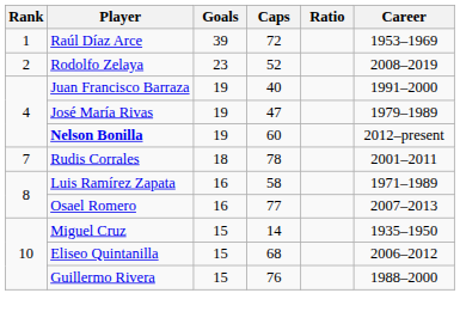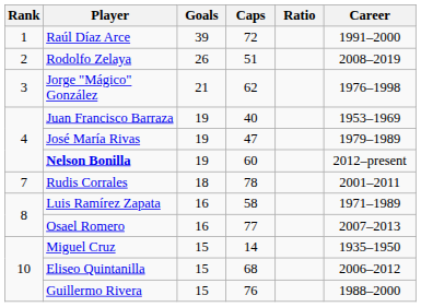 <table class="wikitable sortable" style="text-align:center;">
 <tr>
 <th width=30px>Rank</th>
 <th style="width:150px;">Player</th>
 <th width=50px>Goals</th>
 <th width=50px>Caps</th>
 <th width=50px>Ratio</th>
 <th style="width:100px;">Career</th>
 </tr>
 <tr>
 <td>1</td>
 <td align=left><a href='#'>Raúl Díaz Arce</a></td>
 <td>39</td>
 <td>72</td>
 <td></td>
-<td>1953–1969</td>
+<td>1991–2000</td>
 </tr>
 <tr>
 <td>2</td>
 <td align=left><a href='#'>Rodolfo Zelaya</a></td>
-<td>23</td>
-<td>52</td>
+<td>26</td>
+<td>51</td>
 <td></td>
 <td>2008–2019</td>
+</tr>
+<tr>
+<td>3</td>
+<td align=left><a href='#'>Jorge "Mágico" González</a></td>
+<td>21</td>
+<td>62</td>
+<td></td>
+<td>1976–1998</td>
 </tr>
 <tr>
 <td rowspan=3>4</td>
 <td align=left><a href='#'>Juan Francisco Barraza</a></td>
 <td>19</td>
 <td>40</td>
 <td></td>
-<td>1991–2000</td>
+<td>1953–1969</td>
 </tr>
 <tr>
 <td align=left><a href='#'>José María Rivas</a></td>
 <td>19</td>
 <td>47</td>
 <td></td>
 <td>1979–1989</td>
 </tr>
 <tr>
 <td align=left><strong><a href='#'>Nelson Bonilla</a></strong></td>
 <td>19</td>
 <td>60</td>
 <td></td>
 <td>2012–present</td>
 </tr>
 <tr>
 <td>7</td>
 <td align=left><a href='#'>Rudis Corrales</a></td>
 <td>18</td>
 <td>78</td>
 <td></td>
 <td>2001–2011</td>
 </tr>
 <tr>
 <td rowspan=2>8</td>
 <td align=left><a href='#'>Luis Ramírez Zapata</a></td>
 <td>16</td>
 <td>58</td>
 <td></td>
 <td>1971–1989</td>
 </tr>
 <tr>
 <td align=left><a href='#'>Osael Romero</a></td>
 <td>16</td>
 <td>77</td>
 <td></td>
 <td>2007–2013</td>
 </tr>
 <tr>
 <td rowspan=3>10</td>
 <td align=left><a href='#'>Miguel Cruz</a></td>
 <td>15</td>
 <td>14</td>
 <td></td>
 <td>1935–1950</td>
 </tr>
 <tr>
 <td align=left><a href='#'>Eliseo Quintanilla</a></td>
 <td>15</td>
 <td>68</td>
 <td></td>
 <td>2006–2012</td>
 </tr>
 <tr>
 <td align=left><a href='#'>Guillermo Rivera</a></td>
 <td>15</td>
 <td>76</td>
 <td></td>
 <td>1988–2000</td>
 </tr>
 </table>
